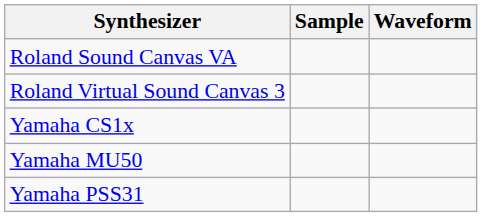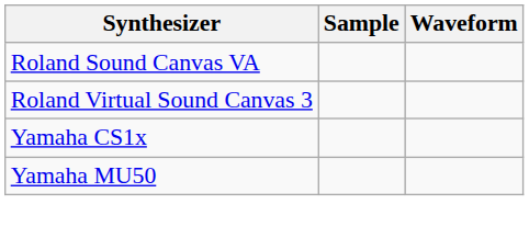 <table class="wikitable">
 <tr>
 <th>Synthesizer</th>
 <th>Sample</th>
 <th>Waveform</th>
 </tr>
 <tr>
 <td><a href='#'>Roland Sound Canvas VA</a></td>
 <td></td>
 <td></td>
 </tr>
 <tr>
 <td><a href='#'>Roland Virtual Sound Canvas 3</a></td>
 <td></td>
 <td></td>
 </tr>
 <tr>
 <td><a href='#'>Yamaha CS1x</a></td>
 <td></td>
 <td></td>
 </tr>
 <tr>
 <td><a href='#'>Yamaha MU50</a></td>
 <td></td>
 <td></td>
 </tr>
-<tr>
-<td><a href='#'>Yamaha PSS31</a></td>
-<td></td>
-<td></td>
-</tr>
 </table>
